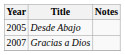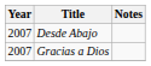 <table class="wikitable sortable">
 <tr>
 <th>Year</th>
 <th>Title</th>
 <th class="unsortable">Notes</th>
 </tr>
 <tr>
-<td>2005</td>
+<td>2007</td>
 <td><em>Desde Abajo</em></td>
 <td></td>
 </tr>
 <tr>
 <td>2007</td>
 <td><em>Gracias a Dios</em></td>
 <td></td>
 </tr>
 <tr>
 </tr>
 </table>
